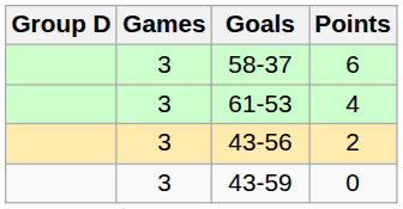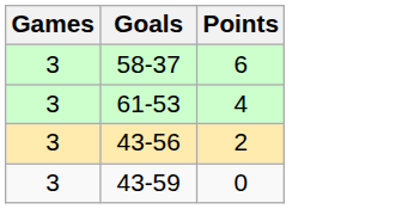 <table class="wikitable" style="text-align:center;">
 <tr>
-<th>Group D</th>
 <th width="45px">Games</th>
 <th width="55px">Goals</th>
 <th width="45px">Points</th>
 </tr>
 <tr bgcolor="#ccffcc">
-<td align="left"></td>
 <td>3</td>
 <td>58-37</td>
 <td>6</td>
 </tr>
 <tr bgcolor="#ccffcc">
-<td align="left"></td>
 <td>3</td>
 <td>61-53</td>
 <td>4</td>
 </tr>
 <tr bgcolor="#ffebad">
-<td align="left"></td>
 <td>3</td>
 <td>43-56</td>
 <td>2</td>
 </tr>
 <tr>
-<td align="left"></td>
 <td>3</td>
 <td>43-59</td>
 <td>0</td>
 </tr>
 </table>
